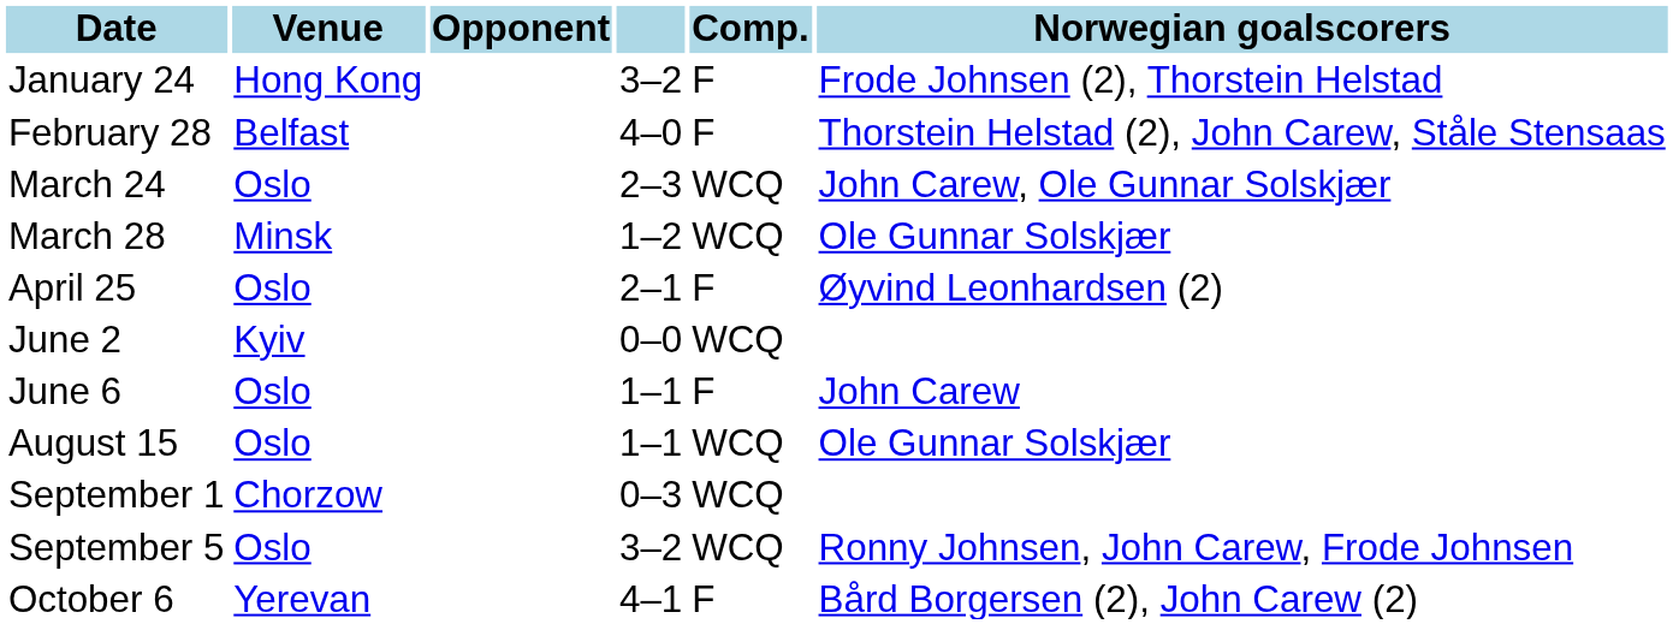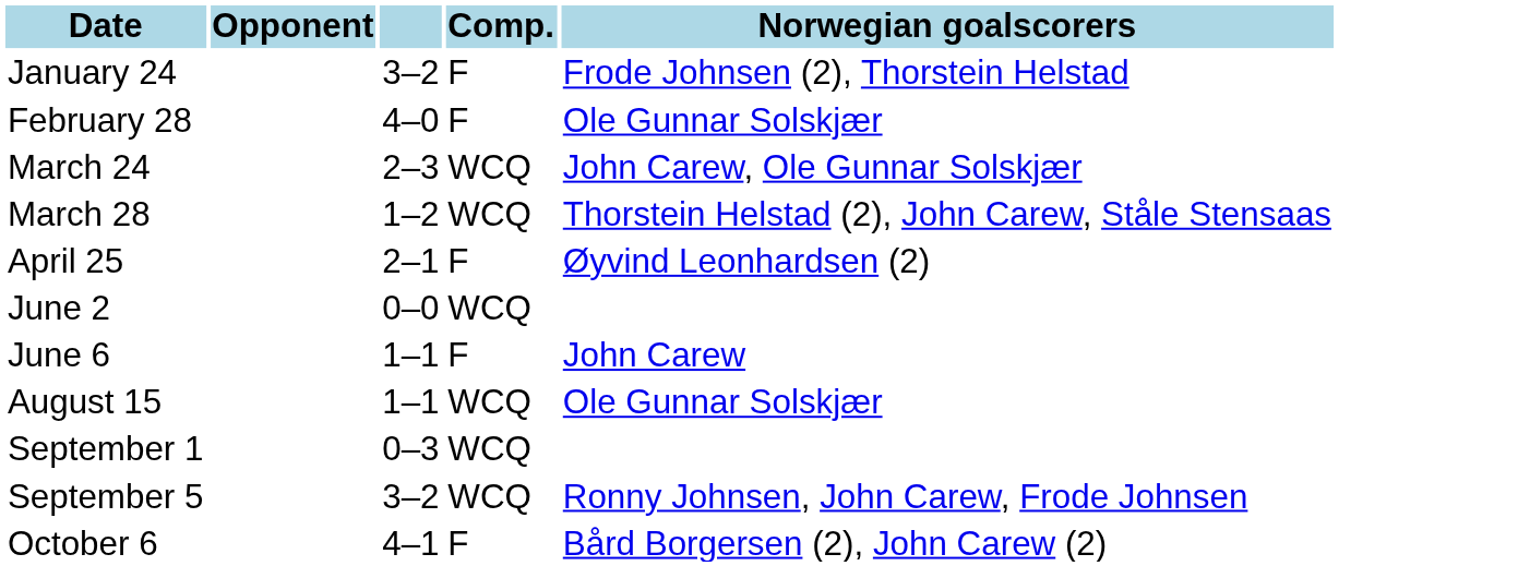 <table>
 <tr>
 <th style="background: lightblue;">Date</th>
-<th style="background: lightblue;">Venue</th>
 <th style="background: lightblue;">Opponent</th>
 <th style="background: lightblue;" align=center></th>
 <th style="background: lightblue;" align=center>Comp.</th>
 <th style="background: lightblue;">Norwegian goalscorers</th>
 </tr>
 <tr>
 <td>January 24</td>
-<td><a href='#'>Hong Kong</a></td>
 <td></td>
 <td>3–2</td>
 <td>F</td>
 <td><a href='#'>Frode Johnsen</a> (2), <a href='#'>Thorstein Helstad</a></td>
 </tr>
 <tr>
 <td>February 28</td>
-<td><a href='#'>Belfast</a></td>
 <td></td>
 <td>4–0</td>
 <td>F</td>
-<td><a href='#'>Thorstein Helstad</a> (2), <a href='#'>John Carew</a>, <a href='#'>Ståle Stensaas</a></td>
+<td><a href='#'>Ole Gunnar Solskjær</a></td>
 </tr>
 <tr>
 <td>March 24</td>
-<td><a href='#'>Oslo</a></td>
 <td></td>
 <td>2–3</td>
 <td>WCQ</td>
 <td><a href='#'>John Carew</a>, <a href='#'>Ole Gunnar Solskjær</a></td>
 </tr>
 <tr>
 <td>March 28</td>
-<td><a href='#'>Minsk</a></td>
 <td></td>
 <td>1–2</td>
 <td>WCQ</td>
-<td><a href='#'>Ole Gunnar Solskjær</a></td>
+<td><a href='#'>Thorstein Helstad</a> (2), <a href='#'>John Carew</a>, <a href='#'>Ståle Stensaas</a></td>
 </tr>
 <tr>
 <td>April 25</td>
-<td><a href='#'>Oslo</a></td>
 <td></td>
 <td>2–1</td>
 <td>F</td>
 <td><a href='#'>Øyvind Leonhardsen</a> (2)</td>
 </tr>
 <tr>
 <td>June 2</td>
-<td><a href='#'>Kyiv</a></td>
 <td></td>
 <td>0–0</td>
 <td>WCQ</td>
 <td></td>
 </tr>
 <tr>
 <td>June 6</td>
-<td><a href='#'>Oslo</a></td>
 <td></td>
 <td>1–1</td>
 <td>F</td>
 <td><a href='#'>John Carew</a></td>
 </tr>
 <tr>
 <td>August 15</td>
-<td><a href='#'>Oslo</a></td>
 <td></td>
 <td>1–1</td>
 <td>WCQ</td>
 <td><a href='#'>Ole Gunnar Solskjær</a></td>
 </tr>
 <tr>
 <td>September 1</td>
-<td><a href='#'>Chorzow</a></td>
 <td></td>
 <td>0–3</td>
 <td>WCQ</td>
 <td></td>
 </tr>
 <tr>
 <td>September 5</td>
-<td><a href='#'>Oslo</a></td>
 <td></td>
 <td>3–2</td>
 <td>WCQ</td>
 <td><a href='#'>Ronny Johnsen</a>, <a href='#'>John Carew</a>, <a href='#'>Frode Johnsen</a></td>
 </tr>
 <tr>
 <td>October 6</td>
-<td><a href='#'>Yerevan</a></td>
 <td></td>
 <td>4–1</td>
 <td>F</td>
 <td><a href='#'>Bård Borgersen</a> (2), <a href='#'>John Carew</a> (2)</td>
 </tr>
 </table>
